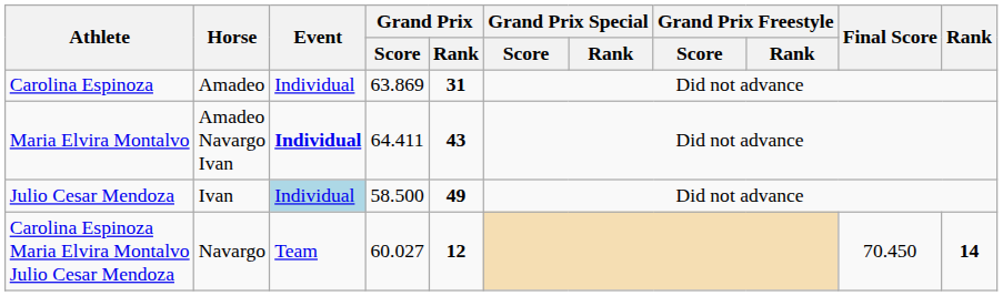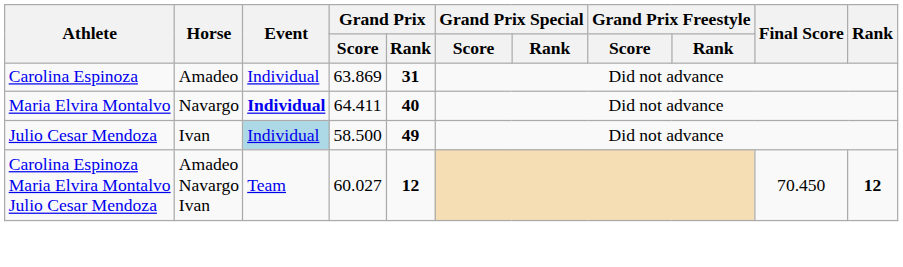 <table class="wikitable" border="1" style="font-size:90%">
 <tr>
 <th rowspan=2>Athlete</th>
 <th rowspan=2>Horse</th>
 <th rowspan=2>Event</th>
 <th colspan=2>Grand Prix</th>
 <th colspan=2>Grand Prix Special</th>
 <th colspan=2>Grand Prix Freestyle</th>
 <th rowspan=2>Final Score</th>
 <th rowspan=2>Rank</th>
 </tr>
 <tr>
 <th>Score</th>
 <th>Rank</th>
 <th>Score</th>
 <th>Rank</th>
 <th>Score</th>
 <th>Rank</th>
 </tr>
 <tr>
 <td><a href='#'>Carolina Espinoza</a></td>
 <td>Amadeo</td>
 <td><a href='#'>Individual</a></td>
 <td align=center>63.869</td>
 <td align=center><strong>31</strong></td>
 <td align=center colspan="7">Did not advance</td>
 </tr>
 <tr>
 <td><a href='#'>Maria Elvira Montalvo</a></td>
-<td>Amadeo<br>Navargo<br>Ivan</td>
+<td>Navargo</td>
 <td><strong><a href='#'>Individual</a></strong></td>
 <td align=center>64.411</td>
-<td align=center><strong>43</strong></td>
+<td align=center><strong>40</strong></td>
 <td align=center colspan="7">Did not advance</td>
 </tr>
 <tr>
 <td><a href='#'>Julio Cesar Mendoza</a></td>
 <td>Ivan</td>
 <td style="background: lightblue;"><a href='#'>Individual</a></td>
 <td align=center>58.500</td>
 <td align=center><strong>49</strong></td>
 <td align=center colspan="7">Did not advance</td>
 </tr>
 <tr>
 <td><a href='#'>Carolina Espinoza</a><br><a href='#'>Maria Elvira Montalvo</a><br><a href='#'>Julio Cesar Mendoza</a></td>
-<td>Navargo</td>
+<td>Amadeo<br>Navargo<br>Ivan</td>
 <td><a href='#'>Team</a></td>
 <td align=center>60.027</td>
 <td align=center><strong>12</strong></td>
 <td colspan=4 bgcolor=wheat></td>
 <td align=center>70.450</td>
-<td align=center><strong>14</strong></td>
+<td align=center><strong>12</strong></td>
 </tr>
 </table>
